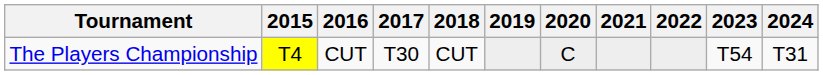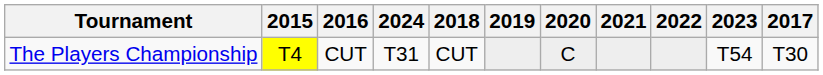 <table class="wikitable" style="font-size:95%;text-align:center;">
 <tr>
 <th>Tournament</th>
 <th>2015</th>
 <th>2016</th>
-<th>2017</th>
+<th>2024</th>
 <th>2018</th>
 <th>2019</th>
 <th>2020</th>
 <th>2021</th>
 <th>2022</th>
 <th>2023</th>
-<th>2024</th>
+<th>2017</th>
 </tr>
 <tr>
 <td align=left><a href='#'>The Players Championship</a></td>
 <td style="background:yellow;">T4</td>
 <td>CUT</td>
-<td>T30</td>
+<td>T31</td>
 <td>CUT</td>
 <td style="background:#eeeeee;"></td>
 <td style="background:#eeeeee;">C</td>
 <td style="background:#eeeeee;"></td>
 <td style="background:#eeeeee;"></td>
 <td>T54</td>
-<td>T31</td>
+<td>T30</td>
 </tr>
 </table>
